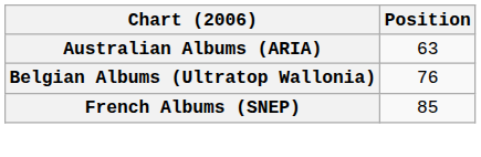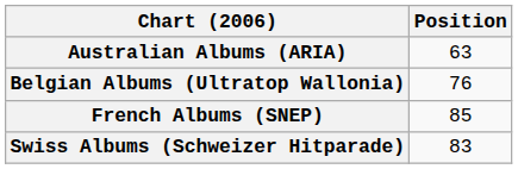 <table class="wikitable sortable plainrowheaders" style="text-align:center">
 <tr>
 <th scope="col">Chart (2006)</th>
 <th scope="col">Position</th>
 </tr>
 <tr>
 <th scope="row">Australian Albums (ARIA)</th>
 <td>63</td>
 </tr>
 <tr>
 <th scope="row">Belgian Albums (Ultratop Wallonia)</th>
 <td>76</td>
 </tr>
 <tr>
 <th scope="row">French Albums (SNEP)</th>
 <td>85</td>
 </tr>
+<tr>
+<th scope="row">Swiss Albums (Schweizer Hitparade)</th>
+<td>83</td>
+</tr>
 </table>
